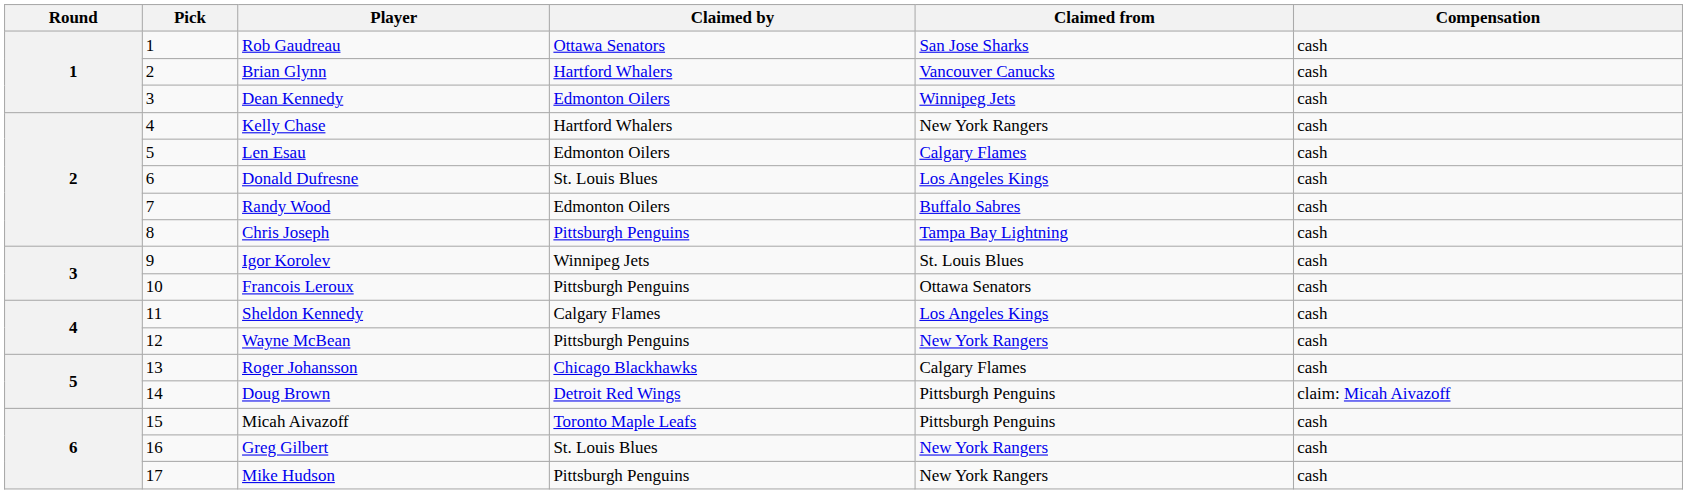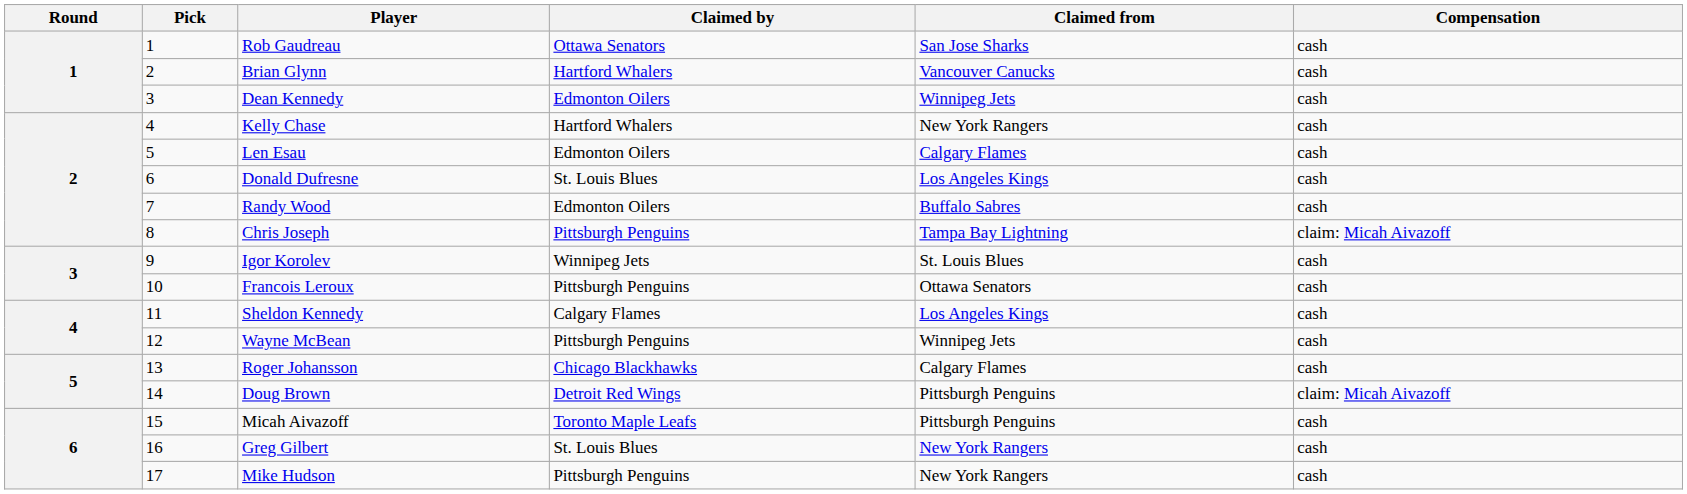 <table class="wikitable" style="width: 100%">
 <tr>
 <th scope="col">Round</th>
 <th scope="col">Pick</th>
 <th scope="col">Player</th>
 <th scope="col">Claimed by</th>
 <th scope="col">Claimed from</th>
 <th scope="col">Compensation</th>
 </tr>
 <tr>
 <th scope="row" rowspan="3">1</th>
 <td>1</td>
 <td><a href='#'>Rob Gaudreau</a></td>
 <td><a href='#'>Ottawa Senators</a></td>
 <td><a href='#'>San Jose Sharks</a></td>
 <td>cash</td>
 </tr>
 <tr>
 <td>2</td>
 <td><a href='#'>Brian Glynn</a></td>
 <td><a href='#'>Hartford Whalers</a></td>
 <td><a href='#'>Vancouver Canucks</a></td>
 <td>cash</td>
 </tr>
 <tr>
 <td>3</td>
 <td><a href='#'>Dean Kennedy</a></td>
 <td><a href='#'>Edmonton Oilers</a></td>
 <td><a href='#'>Winnipeg Jets</a></td>
 <td>cash</td>
 </tr>
 <tr>
 <th scope="row" rowspan="5">2</th>
 <td>4</td>
 <td><a href='#'>Kelly Chase</a></td>
 <td>Hartford Whalers</td>
 <td>New York Rangers</td>
 <td>cash</td>
 </tr>
 <tr>
 <td>5</td>
 <td><a href='#'>Len Esau</a></td>
 <td>Edmonton Oilers</td>
 <td><a href='#'>Calgary Flames</a></td>
 <td>cash</td>
 </tr>
 <tr>
 <td>6</td>
 <td><a href='#'>Donald Dufresne</a></td>
 <td>St. Louis Blues</td>
 <td><a href='#'>Los Angeles Kings</a></td>
 <td>cash</td>
 </tr>
 <tr>
 <td>7</td>
 <td><a href='#'>Randy Wood</a></td>
 <td>Edmonton Oilers</td>
 <td><a href='#'>Buffalo Sabres</a></td>
 <td>cash</td>
 </tr>
 <tr>
 <td>8</td>
 <td><a href='#'>Chris Joseph</a></td>
 <td><a href='#'>Pittsburgh Penguins</a></td>
 <td><a href='#'>Tampa Bay Lightning</a></td>
-<td>cash</td>
+<td>claim: <a href='#'>Micah Aivazoff</a></td>
 </tr>
 <tr>
 <th scope="row" rowspan="2">3</th>
 <td>9</td>
 <td><a href='#'>Igor Korolev</a></td>
 <td>Winnipeg Jets</td>
 <td>St. Louis Blues</td>
 <td>cash</td>
 </tr>
 <tr>
 <td>10</td>
 <td><a href='#'>Francois Leroux</a></td>
 <td>Pittsburgh Penguins</td>
 <td>Ottawa Senators</td>
 <td>cash</td>
 </tr>
 <tr>
 <th scope="row" rowspan="2">4</th>
 <td>11</td>
 <td><a href='#'>Sheldon Kennedy</a></td>
 <td>Calgary Flames</td>
 <td><a href='#'>Los Angeles Kings</a></td>
 <td>cash</td>
 </tr>
 <tr>
 <td>12</td>
 <td><a href='#'>Wayne McBean</a></td>
 <td>Pittsburgh Penguins</td>
-<td><a href='#'>New York Rangers</a></td>
+<td>Winnipeg Jets</td>
 <td>cash</td>
 </tr>
 <tr>
 <th scope="row" rowspan="2">5</th>
 <td>13</td>
 <td><a href='#'>Roger Johansson</a></td>
 <td><a href='#'>Chicago Blackhawks</a></td>
 <td>Calgary Flames</td>
 <td>cash</td>
 </tr>
 <tr>
 <td>14</td>
 <td><a href='#'>Doug Brown</a></td>
 <td><a href='#'>Detroit Red Wings</a></td>
 <td>Pittsburgh Penguins</td>
 <td>claim: <a href='#'>Micah Aivazoff</a></td>
 </tr>
 <tr>
 <th scope="row" rowspan="3">6</th>
 <td>15</td>
 <td>Micah Aivazoff</td>
 <td><a href='#'>Toronto Maple Leafs</a></td>
 <td>Pittsburgh Penguins</td>
 <td>cash</td>
 </tr>
 <tr>
 <td>16</td>
 <td><a href='#'>Greg Gilbert</a></td>
 <td>St. Louis Blues</td>
 <td><a href='#'>New York Rangers</a></td>
 <td>cash</td>
 </tr>
 <tr>
 <td>17</td>
 <td><a href='#'>Mike Hudson</a></td>
 <td>Pittsburgh Penguins</td>
 <td>New York Rangers</td>
 <td>cash</td>
 </tr>
 </table>
